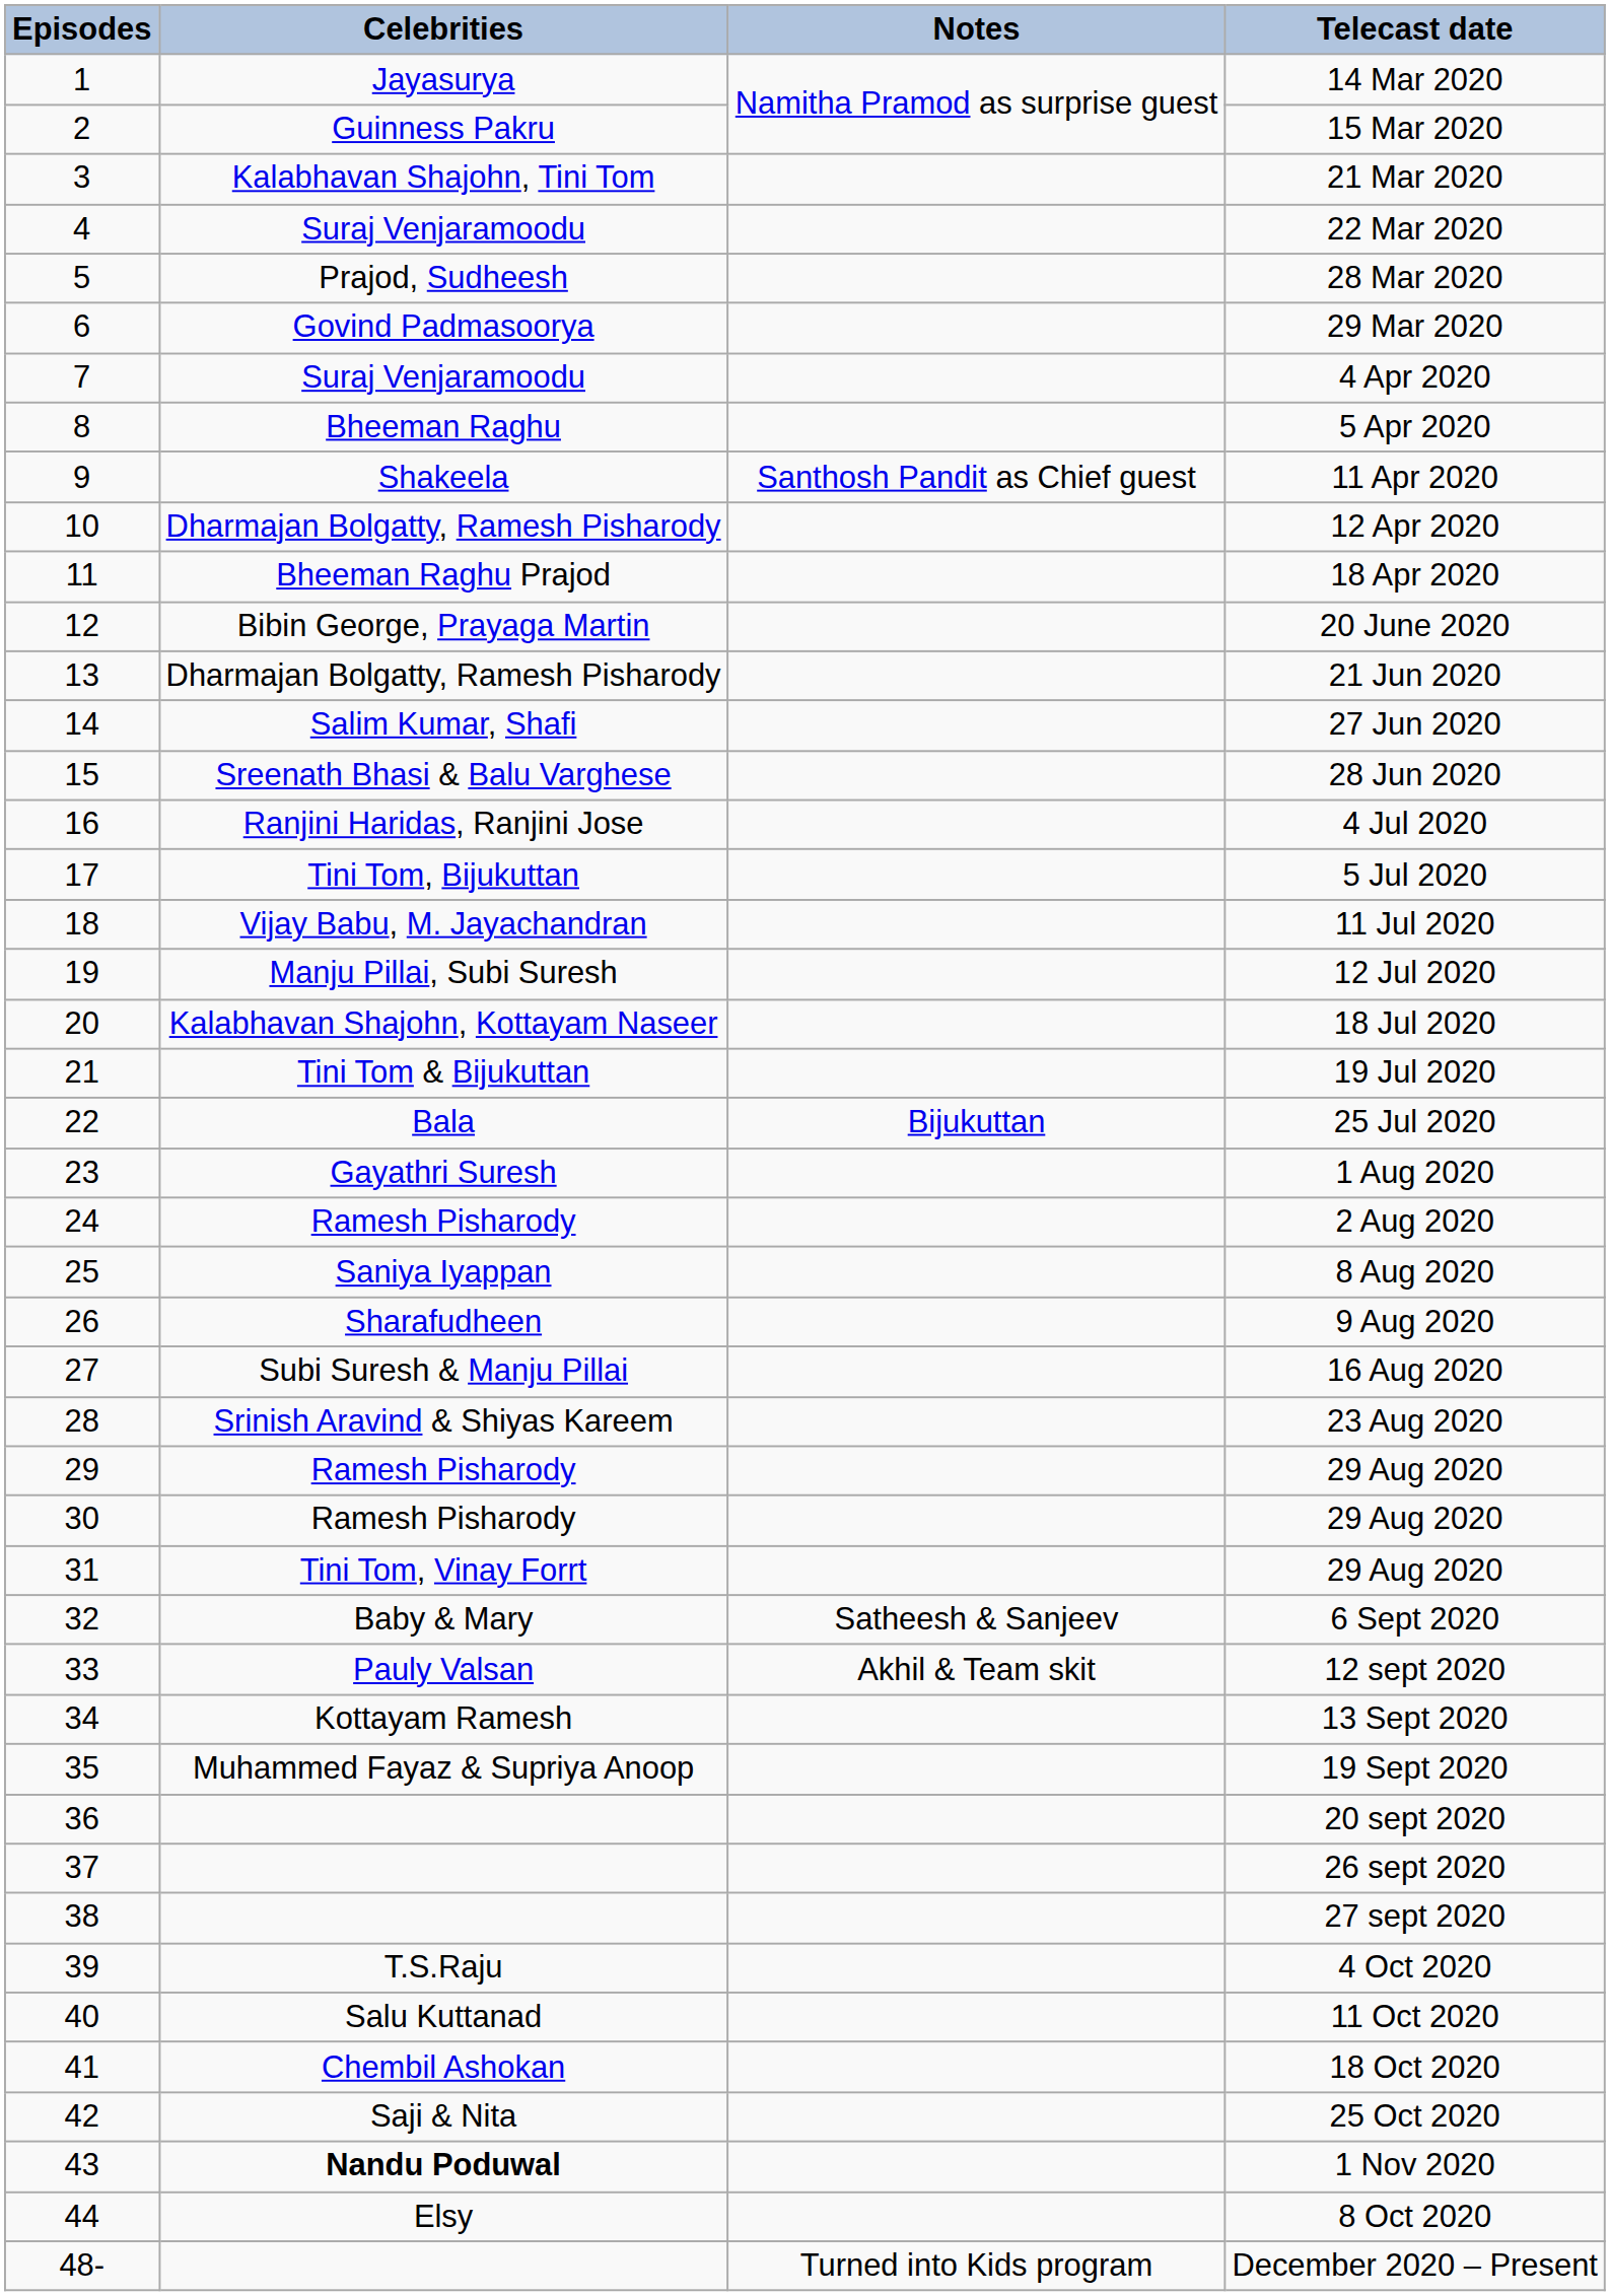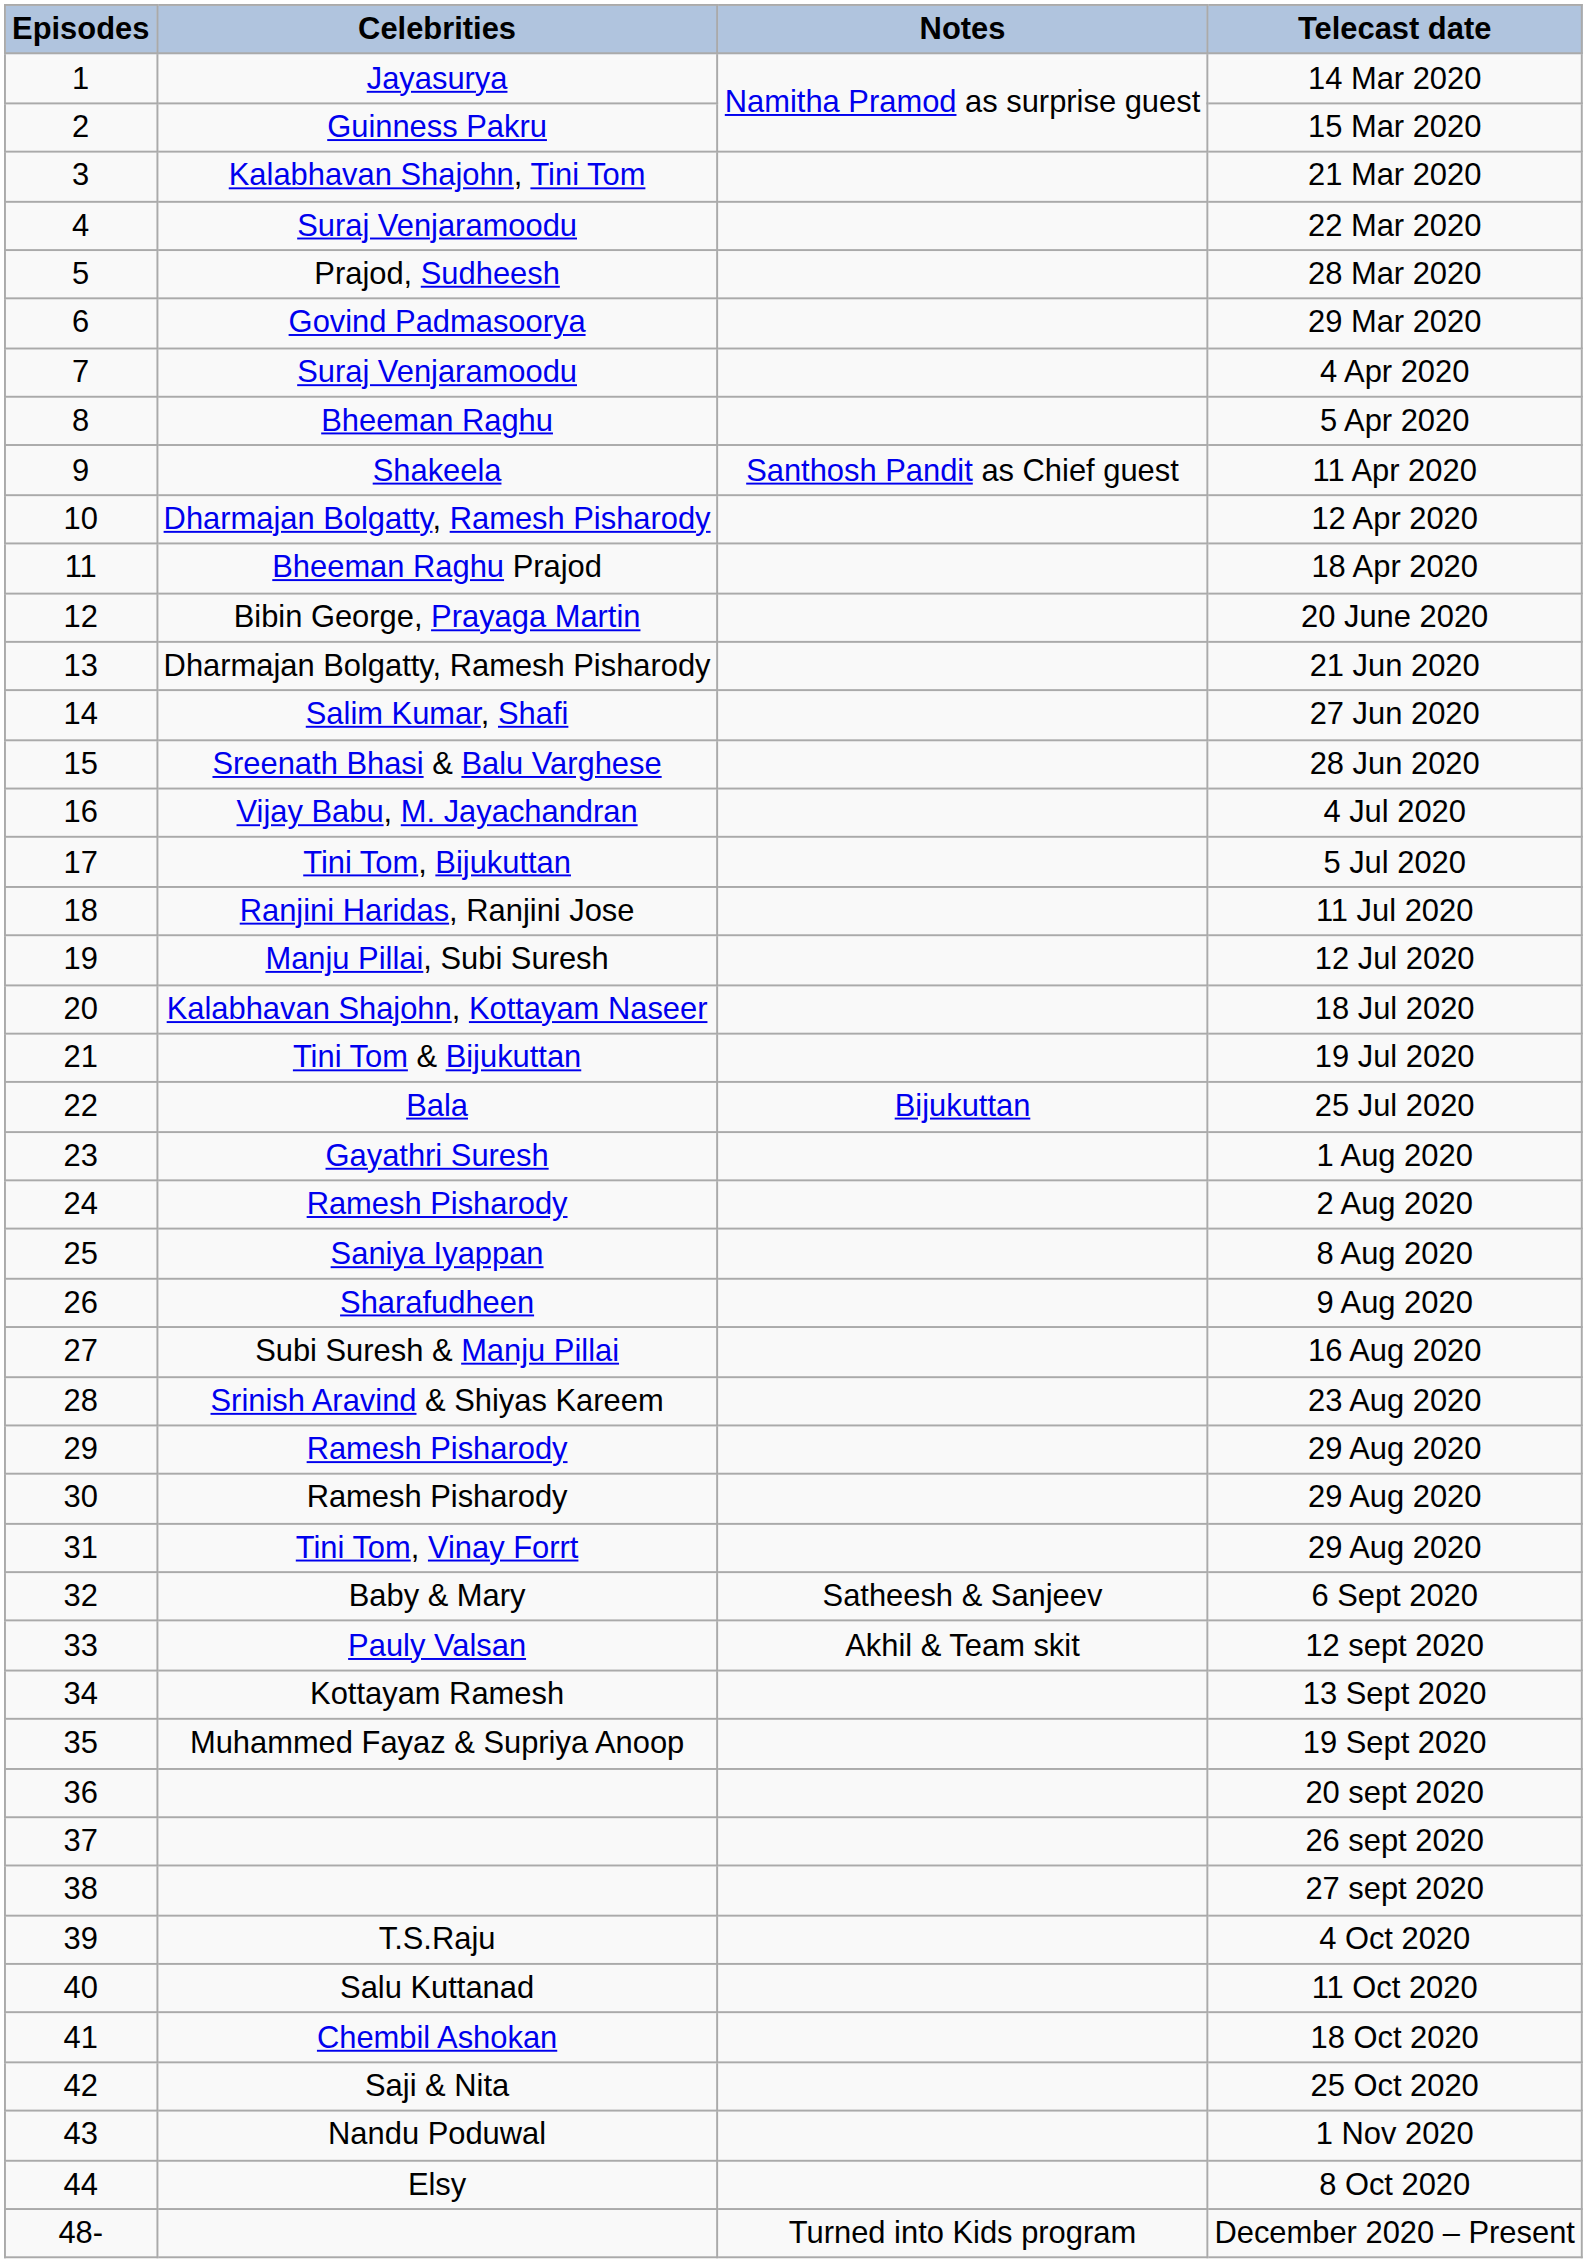 <table class="wikitable" style="text-align:center;">
 <tr>
 <th style="background:LightSteelBlue;">Episodes</th>
 <th style="background:LightSteelBlue;">Celebrities</th>
 <th style="background:LightSteelBlue;">Notes</th>
 <th style="background:LightSteelBlue;">Telecast date</th>
 </tr>
 <tr>
 <td>1</td>
 <td><a href='#'>Jayasurya</a></td>
 <td rowspan=2><a href='#'>Namitha Pramod</a> as surprise guest</td>
 <td>14 Mar 2020</td>
 </tr>
 <tr>
 <td>2</td>
 <td><a href='#'>Guinness Pakru</a></td>
 <td>15 Mar 2020</td>
 </tr>
 <tr>
 <td>3</td>
 <td><a href='#'>Kalabhavan Shajohn</a>, <a href='#'>Tini Tom</a></td>
 <td></td>
 <td>21 Mar 2020</td>
 </tr>
 <tr>
 <td>4</td>
 <td><a href='#'>Suraj Venjaramoodu</a></td>
 <td></td>
 <td>22 Mar 2020</td>
 </tr>
 <tr>
 <td>5</td>
 <td>Prajod, <a href='#'>Sudheesh</a></td>
 <td></td>
 <td>28 Mar 2020</td>
 </tr>
 <tr>
 <td>6</td>
 <td><a href='#'>Govind Padmasoorya</a></td>
 <td></td>
 <td>29 Mar 2020</td>
 </tr>
 <tr>
 <td>7</td>
 <td><a href='#'>Suraj Venjaramoodu</a></td>
 <td></td>
 <td>4 Apr 2020</td>
 </tr>
 <tr>
 <td>8</td>
 <td><a href='#'>Bheeman Raghu</a></td>
 <td></td>
 <td>5 Apr 2020</td>
 </tr>
 <tr>
 <td>9</td>
 <td><a href='#'>Shakeela</a></td>
 <td><a href='#'>Santhosh Pandit</a> as Chief guest</td>
 <td>11 Apr 2020</td>
 </tr>
 <tr>
 <td>10</td>
 <td><a href='#'>Dharmajan Bolgatty</a>, <a href='#'>Ramesh Pisharody</a></td>
 <td></td>
 <td>12 Apr 2020</td>
 </tr>
 <tr>
 <td>11</td>
 <td><a href='#'>Bheeman Raghu</a> Prajod</td>
 <td></td>
 <td>18 Apr 2020</td>
 </tr>
 <tr>
 <td>12</td>
 <td>Bibin George, <a href='#'>Prayaga Martin</a></td>
 <td></td>
 <td>20 June 2020</td>
 </tr>
 <tr>
 <td>13</td>
 <td>Dharmajan Bolgatty, Ramesh Pisharody</td>
 <td></td>
 <td>21 Jun 2020</td>
 </tr>
 <tr>
 <td>14</td>
 <td><a href='#'>Salim Kumar</a>, <a href='#'>Shafi</a></td>
 <td></td>
 <td>27 Jun 2020</td>
 </tr>
 <tr>
 <td>15</td>
 <td><a href='#'>Sreenath Bhasi</a> & <a href='#'>Balu Varghese</a></td>
 <td></td>
 <td>28 Jun 2020</td>
 </tr>
 <tr>
 <td>16</td>
-<td><a href='#'>Ranjini Haridas</a>, Ranjini Jose</td>
+<td><a href='#'>Vijay Babu</a>, <a href='#'>M. Jayachandran</a></td>
 <td></td>
 <td>4 Jul 2020</td>
 </tr>
 <tr>
 <td>17</td>
 <td><a href='#'>Tini Tom</a>, <a href='#'>Bijukuttan</a></td>
 <td></td>
 <td>5 Jul 2020</td>
 </tr>
 <tr>
 <td>18</td>
-<td><a href='#'>Vijay Babu</a>, <a href='#'>M. Jayachandran</a></td>
+<td><a href='#'>Ranjini Haridas</a>, Ranjini Jose</td>
 <td></td>
 <td>11 Jul 2020</td>
 </tr>
 <tr>
 <td>19</td>
 <td><a href='#'>Manju Pillai</a>, Subi Suresh</td>
 <td></td>
 <td>12 Jul 2020</td>
 </tr>
 <tr>
 <td>20</td>
 <td><a href='#'>Kalabhavan Shajohn</a>, <a href='#'>Kottayam Naseer</a></td>
 <td></td>
 <td>18 Jul 2020</td>
 </tr>
 <tr>
 <td>21</td>
 <td><a href='#'>Tini Tom</a> & <a href='#'>Bijukuttan</a></td>
 <td></td>
 <td>19 Jul 2020</td>
 </tr>
 <tr>
 <td>22</td>
 <td><a href='#'>Bala</a></td>
 <td><a href='#'>Bijukuttan</a></td>
 <td>25 Jul 2020</td>
 </tr>
 <tr>
 <td>23</td>
 <td><a href='#'>Gayathri Suresh</a></td>
 <td></td>
 <td>1 Aug 2020</td>
 </tr>
 <tr>
 <td>24</td>
 <td><a href='#'>Ramesh Pisharody</a></td>
 <td></td>
 <td>2 Aug 2020</td>
 </tr>
 <tr>
 <td>25</td>
 <td><a href='#'>Saniya Iyappan</a></td>
 <td></td>
 <td>8 Aug 2020</td>
 </tr>
 <tr>
 <td>26</td>
 <td><a href='#'>Sharafudheen</a></td>
 <td></td>
 <td>9 Aug 2020</td>
 </tr>
 <tr>
 <td>27</td>
 <td>Subi Suresh & <a href='#'>Manju Pillai</a></td>
 <td></td>
 <td>16 Aug 2020</td>
 </tr>
 <tr>
 <td>28</td>
 <td><a href='#'>Srinish Aravind</a> & Shiyas Kareem</td>
 <td></td>
 <td>23 Aug 2020</td>
 </tr>
 <tr>
 <td>29</td>
 <td><a href='#'>Ramesh Pisharody</a></td>
 <td></td>
 <td>29 Aug 2020</td>
 </tr>
 <tr>
 <td>30</td>
 <td>Ramesh Pisharody</td>
 <td></td>
 <td>29 Aug 2020</td>
 </tr>
 <tr>
 <td>31</td>
 <td><a href='#'>Tini Tom</a>, <a href='#'>Vinay Forrt</a></td>
 <td></td>
 <td>29 Aug 2020</td>
 </tr>
 <tr>
 <td>32</td>
 <td>Baby & Mary</td>
 <td>Satheesh & Sanjeev</td>
 <td>6 Sept 2020</td>
 </tr>
 <tr>
 <td>33</td>
 <td><a href='#'>Pauly Valsan</a></td>
 <td>Akhil & Team skit</td>
 <td>12 sept 2020</td>
 </tr>
 <tr>
 <td>34</td>
 <td>Kottayam Ramesh</td>
 <td></td>
 <td>13 Sept 2020</td>
 </tr>
 <tr>
 <td>35</td>
 <td>Muhammed Fayaz & Supriya Anoop</td>
 <td></td>
 <td>19 Sept 2020</td>
 </tr>
 <tr>
 <td>36</td>
 <td></td>
 <td></td>
 <td>20 sept 2020</td>
 </tr>
 <tr>
 <td>37</td>
 <td></td>
 <td></td>
 <td>26 sept 2020</td>
 </tr>
 <tr>
 <td>38</td>
 <td></td>
 <td></td>
 <td>27 sept 2020</td>
 </tr>
 <tr>
 <td>39</td>
 <td>T.S.Raju</td>
 <td></td>
 <td>4 Oct 2020</td>
 </tr>
 <tr>
 <td>40</td>
 <td>Salu Kuttanad</td>
 <td></td>
 <td>11 Oct 2020</td>
 </tr>
 <tr>
 <td>41</td>
 <td><a href='#'>Chembil Ashokan</a></td>
 <td></td>
 <td>18 Oct 2020</td>
 </tr>
 <tr>
 <td>42</td>
 <td>Saji & Nita</td>
 <td></td>
 <td>25 Oct 2020</td>
 </tr>
 <tr>
 <td>43</td>
-<td><strong>Nandu Poduwal</strong></td>
+<td>Nandu Poduwal</td>
 <td></td>
 <td>1 Nov 2020</td>
 </tr>
 <tr>
 <td>44</td>
 <td>Elsy</td>
 <td></td>
 <td>8 Oct 2020</td>
 </tr>
 <tr>
 <td>48-</td>
 <td></td>
 <td>Turned into Kids program</td>
 <td>December 2020 – Present</td>
 </tr>
 </table>
